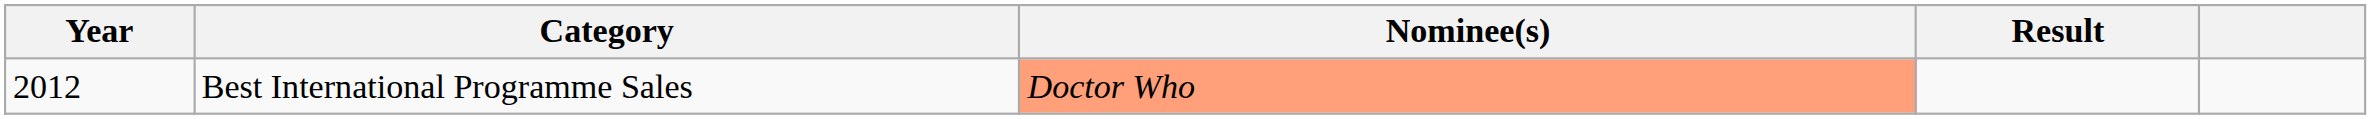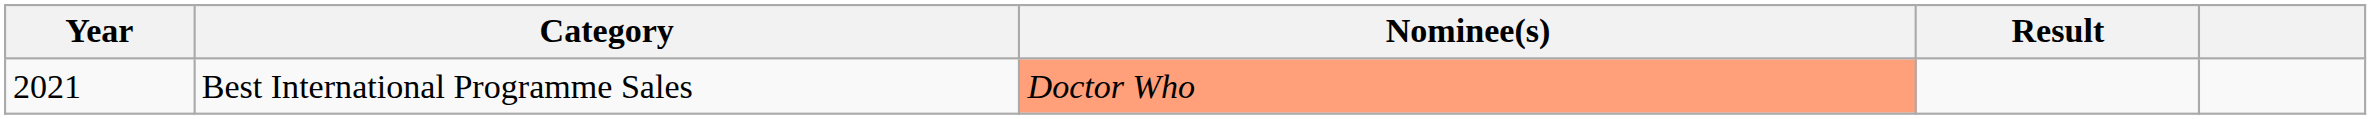 <table class="wikitable" style="width:70%">
 <tr>
 <th style="width:8%">Year</th>
 <th style="width:35%">Category</th>
 <th style="width:38%">Nominee(s)</th>
 <th style="width:12%">Result</th>
 <th style="width:7%"></th>
 </tr>
 <tr>
-<td>2012</td>
+<td>2021</td>
 <td>Best International Programme Sales</td>
 <td style="background: lightsalmon;"><em>Doctor Who</em></td>
 <td></td>
 <td></td>
 </tr>
 </table>
